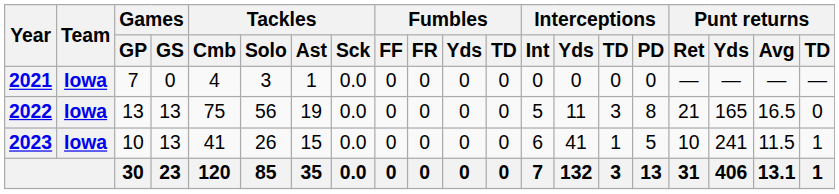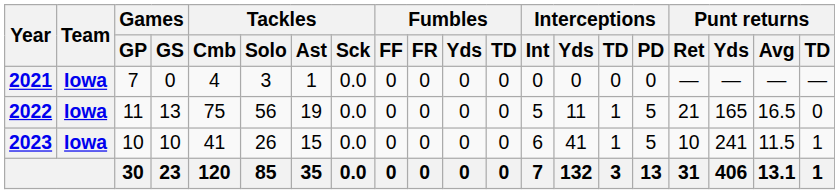 <table class= "wikitable" style="text-align:center;">
 <tr>
 <th rowspan="2">Year</th>
 <th rowspan="2">Team</th>
 <th colspan="2">Games</th>
 <th colspan="4">Tackles</th>
 <th colspan="4">Fumbles</th>
 <th colspan="4">Interceptions</th>
 <th colspan="4">Punt returns</th>
 </tr>
 <tr>
 <th>GP</th>
 <th>GS</th>
 <th>Cmb</th>
 <th>Solo</th>
 <th>Ast</th>
 <th>Sck</th>
 <th>FF</th>
 <th>FR</th>
 <th>Yds</th>
 <th>TD</th>
 <th>Int</th>
 <th>Yds</th>
 <th>TD</th>
 <th>PD</th>
 <th>Ret</th>
 <th>Yds</th>
 <th>Avg</th>
 <th>TD</th>
 </tr>
 <tr>
 <th><a href='#'>2021</a></th>
 <th><a href='#'>Iowa</a></th>
 <td>7</td>
 <td>0</td>
 <td>4</td>
 <td>3</td>
 <td>1</td>
 <td>0.0</td>
 <td>0</td>
 <td>0</td>
 <td>0</td>
 <td>0</td>
 <td>0</td>
 <td>0</td>
 <td>0</td>
 <td>0</td>
 <td>—</td>
 <td>—</td>
 <td>—</td>
 <td>—</td>
 </tr>
 <tr>
 <th><a href='#'>2022</a></th>
 <th><a href='#'>Iowa</a></th>
-<td>13</td>
+<td>11</td>
 <td>13</td>
 <td>75</td>
 <td>56</td>
 <td>19</td>
 <td>0.0</td>
 <td>0</td>
 <td>0</td>
 <td>0</td>
 <td>0</td>
 <td>5</td>
 <td>11</td>
-<td>3</td>
-<td>8</td>
+<td>1</td>
+<td>5</td>
 <td>21</td>
 <td>165</td>
 <td>16.5</td>
 <td>0</td>
 </tr>
 <tr>
 <th><a href='#'>2023</a></th>
 <th><a href='#'>Iowa</a></th>
 <td>10</td>
-<td>13</td>
+<td>10</td>
 <td>41</td>
 <td>26</td>
 <td>15</td>
 <td>0.0</td>
 <td>0</td>
 <td>0</td>
 <td>0</td>
 <td>0</td>
 <td>6</td>
 <td>41</td>
 <td>1</td>
 <td>5</td>
 <td>10</td>
 <td>241</td>
 <td>11.5</td>
 <td>1</td>
 </tr>
 <tr>
 <th colspan="2"></th>
 <th>30</th>
 <th>23</th>
 <th>120</th>
 <th>85</th>
 <th>35</th>
 <th>0.0</th>
 <th>0</th>
 <th>0</th>
 <th>0</th>
 <th>0</th>
 <th>7</th>
 <th>132</th>
 <th>3</th>
 <th>13</th>
 <th>31</th>
 <th>406</th>
 <th>13.1</th>
 <th>1</th>
 </tr>
 </table>
